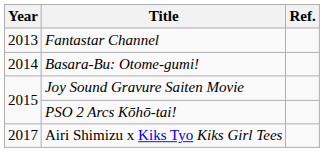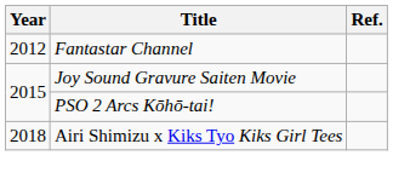 <table class="wikitable">
 <tr>
 <th>Year</th>
 <th>Title</th>
 <th>Ref.</th>
 </tr>
 <tr>
-<td>2013</td>
+<td>2012</td>
 <td><em>Fantastar Channel</em></td>
-<td></td>
-</tr>
-<tr>
-<td>2014</td>
-<td><em>Basara-Bu: Otome-gumi!</em></td>
 <td></td>
 </tr>
 <tr>
 <td rowspan="2">2015</td>
 <td><em>Joy Sound Gravure Saiten Movie</em></td>
 <td></td>
 </tr>
 <tr>
 <td><em>PSO 2 Arcs Kōhō-tai!</em></td>
 <td></td>
 </tr>
 <tr>
-<td>2017</td>
+<td>2018</td>
 <td>Airi Shimizu x <a href='#'>Kiks Tyo</a> <em>Kiks Girl Tees</em></td>
 <td></td>
 </tr>
 </table>
